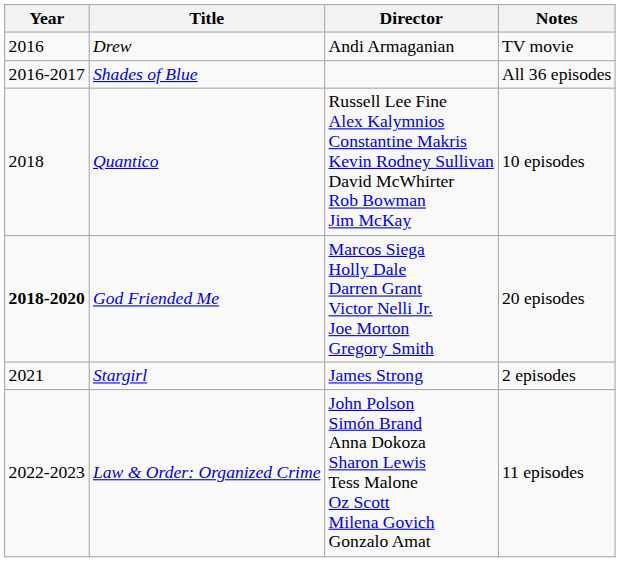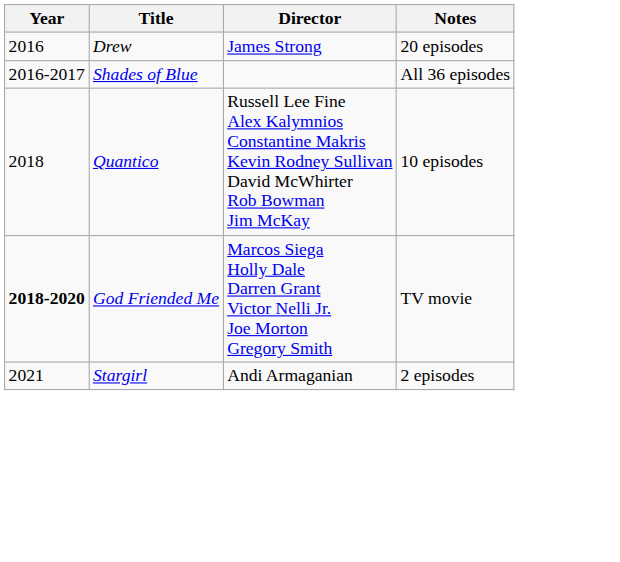 <table class="wikitable">
 <tr>
 <th>Year</th>
 <th>Title</th>
 <th>Director</th>
 <th>Notes</th>
 </tr>
 <tr>
 <td>2016</td>
 <td><em>Drew</em></td>
-<td>Andi Armaganian</td>
-<td>TV movie</td>
+<td><a href='#'>James Strong</a></td>
+<td>20 episodes</td>
 </tr>
 <tr>
 <td>2016-2017</td>
 <td><em><a href='#'>Shades of Blue</a></em></td>
 <td></td>
 <td>All 36 episodes</td>
 </tr>
 <tr>
 <td>2018</td>
 <td><em><a href='#'>Quantico</a></em></td>
 <td>Russell Lee Fine<br><a href='#'>Alex Kalymnios</a><br><a href='#'>Constantine Makris</a><br><a href='#'>Kevin Rodney Sullivan</a><br>David McWhirter<br><a href='#'>Rob Bowman</a><br><a href='#'>Jim McKay</a></td>
 <td>10 episodes</td>
 </tr>
 <tr>
 <td><strong>2018-2020</strong></td>
 <td><em><a href='#'>God Friended Me</a></em></td>
 <td><a href='#'>Marcos Siega</a><br><a href='#'>Holly Dale</a><br><a href='#'>Darren Grant</a><br><a href='#'>Victor Nelli Jr.</a><br><a href='#'>Joe Morton</a><br><a href='#'>Gregory Smith</a></td>
-<td>20 episodes</td>
+<td>TV movie</td>
 </tr>
 <tr>
 <td>2021</td>
 <td><em><a href='#'>Stargirl</a></em></td>
-<td><a href='#'>James Strong</a></td>
+<td>Andi Armaganian</td>
 <td>2 episodes</td>
 </tr>
-<tr>
-<td>2022-2023</td>
-<td><em><a href='#'>Law & Order: Organized Crime</a></em></td>
-<td><a href='#'>John Polson</a><br><a href='#'>Simón Brand</a><br>Anna Dokoza<br><a href='#'>Sharon Lewis</a><br>Tess Malone<br><a href='#'>Oz Scott</a><br><a href='#'>Milena Govich</a><br>Gonzalo Amat</td>
-<td>11 episodes</td>
-</tr>
 </table>
